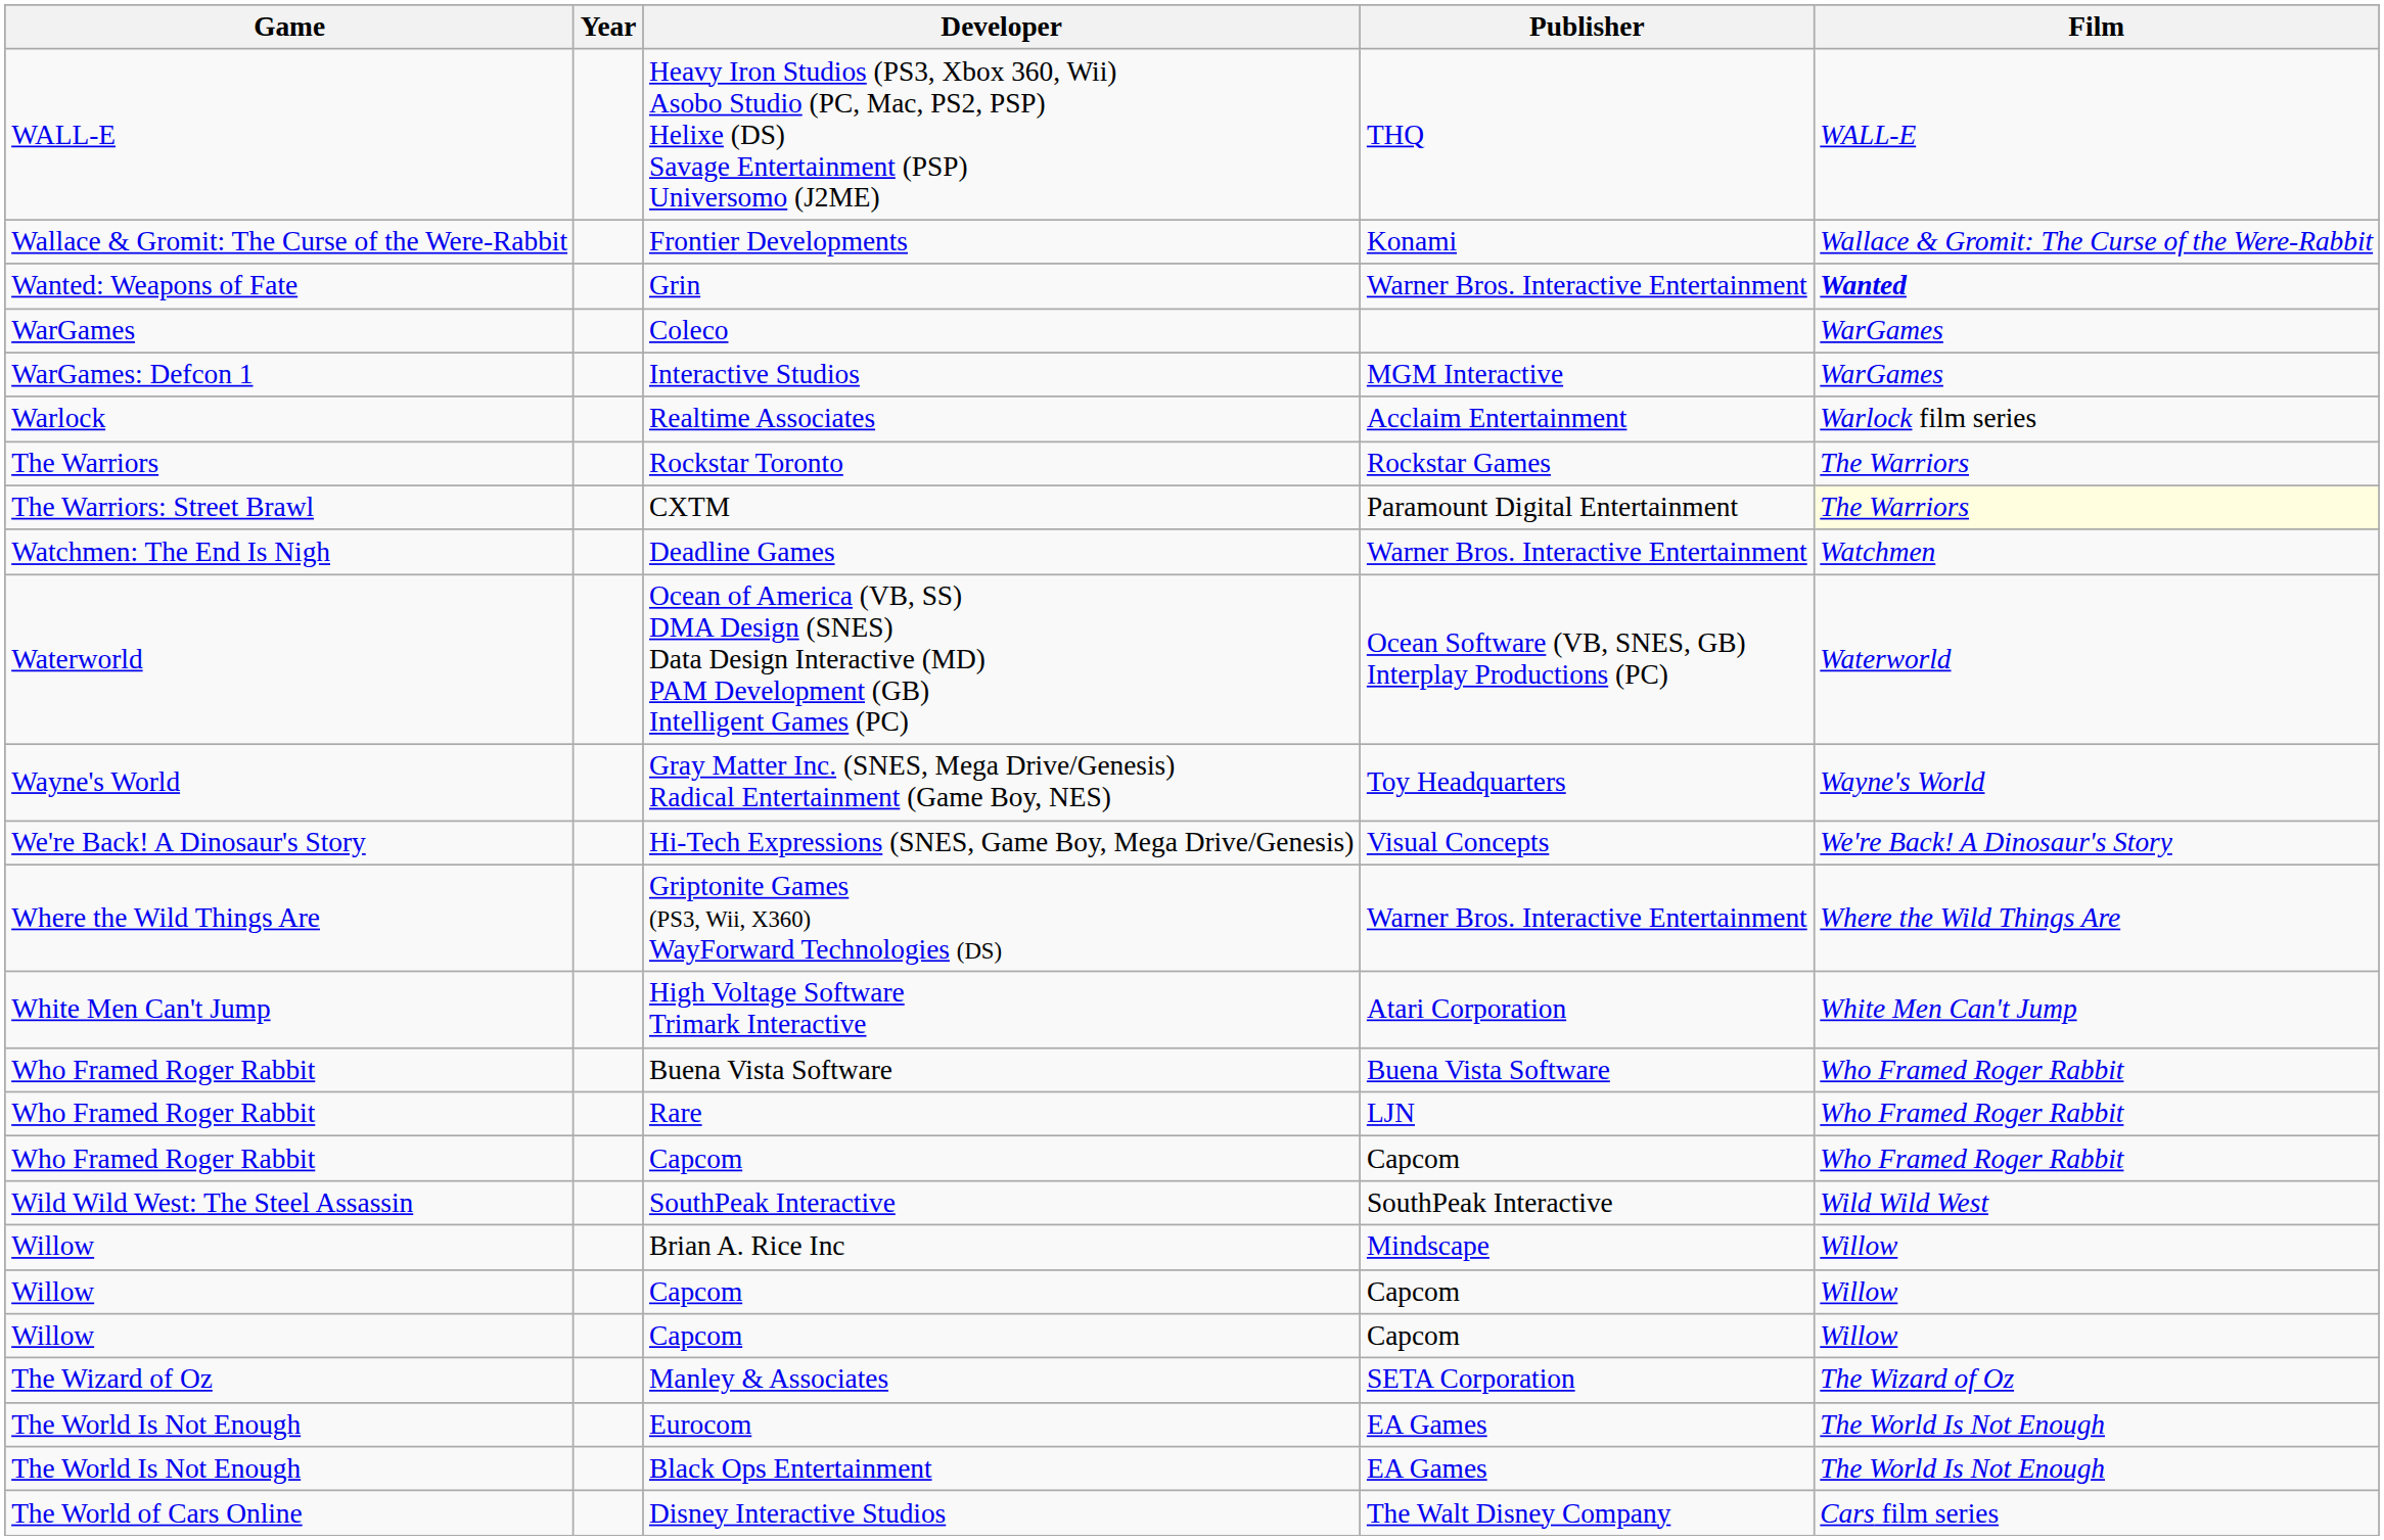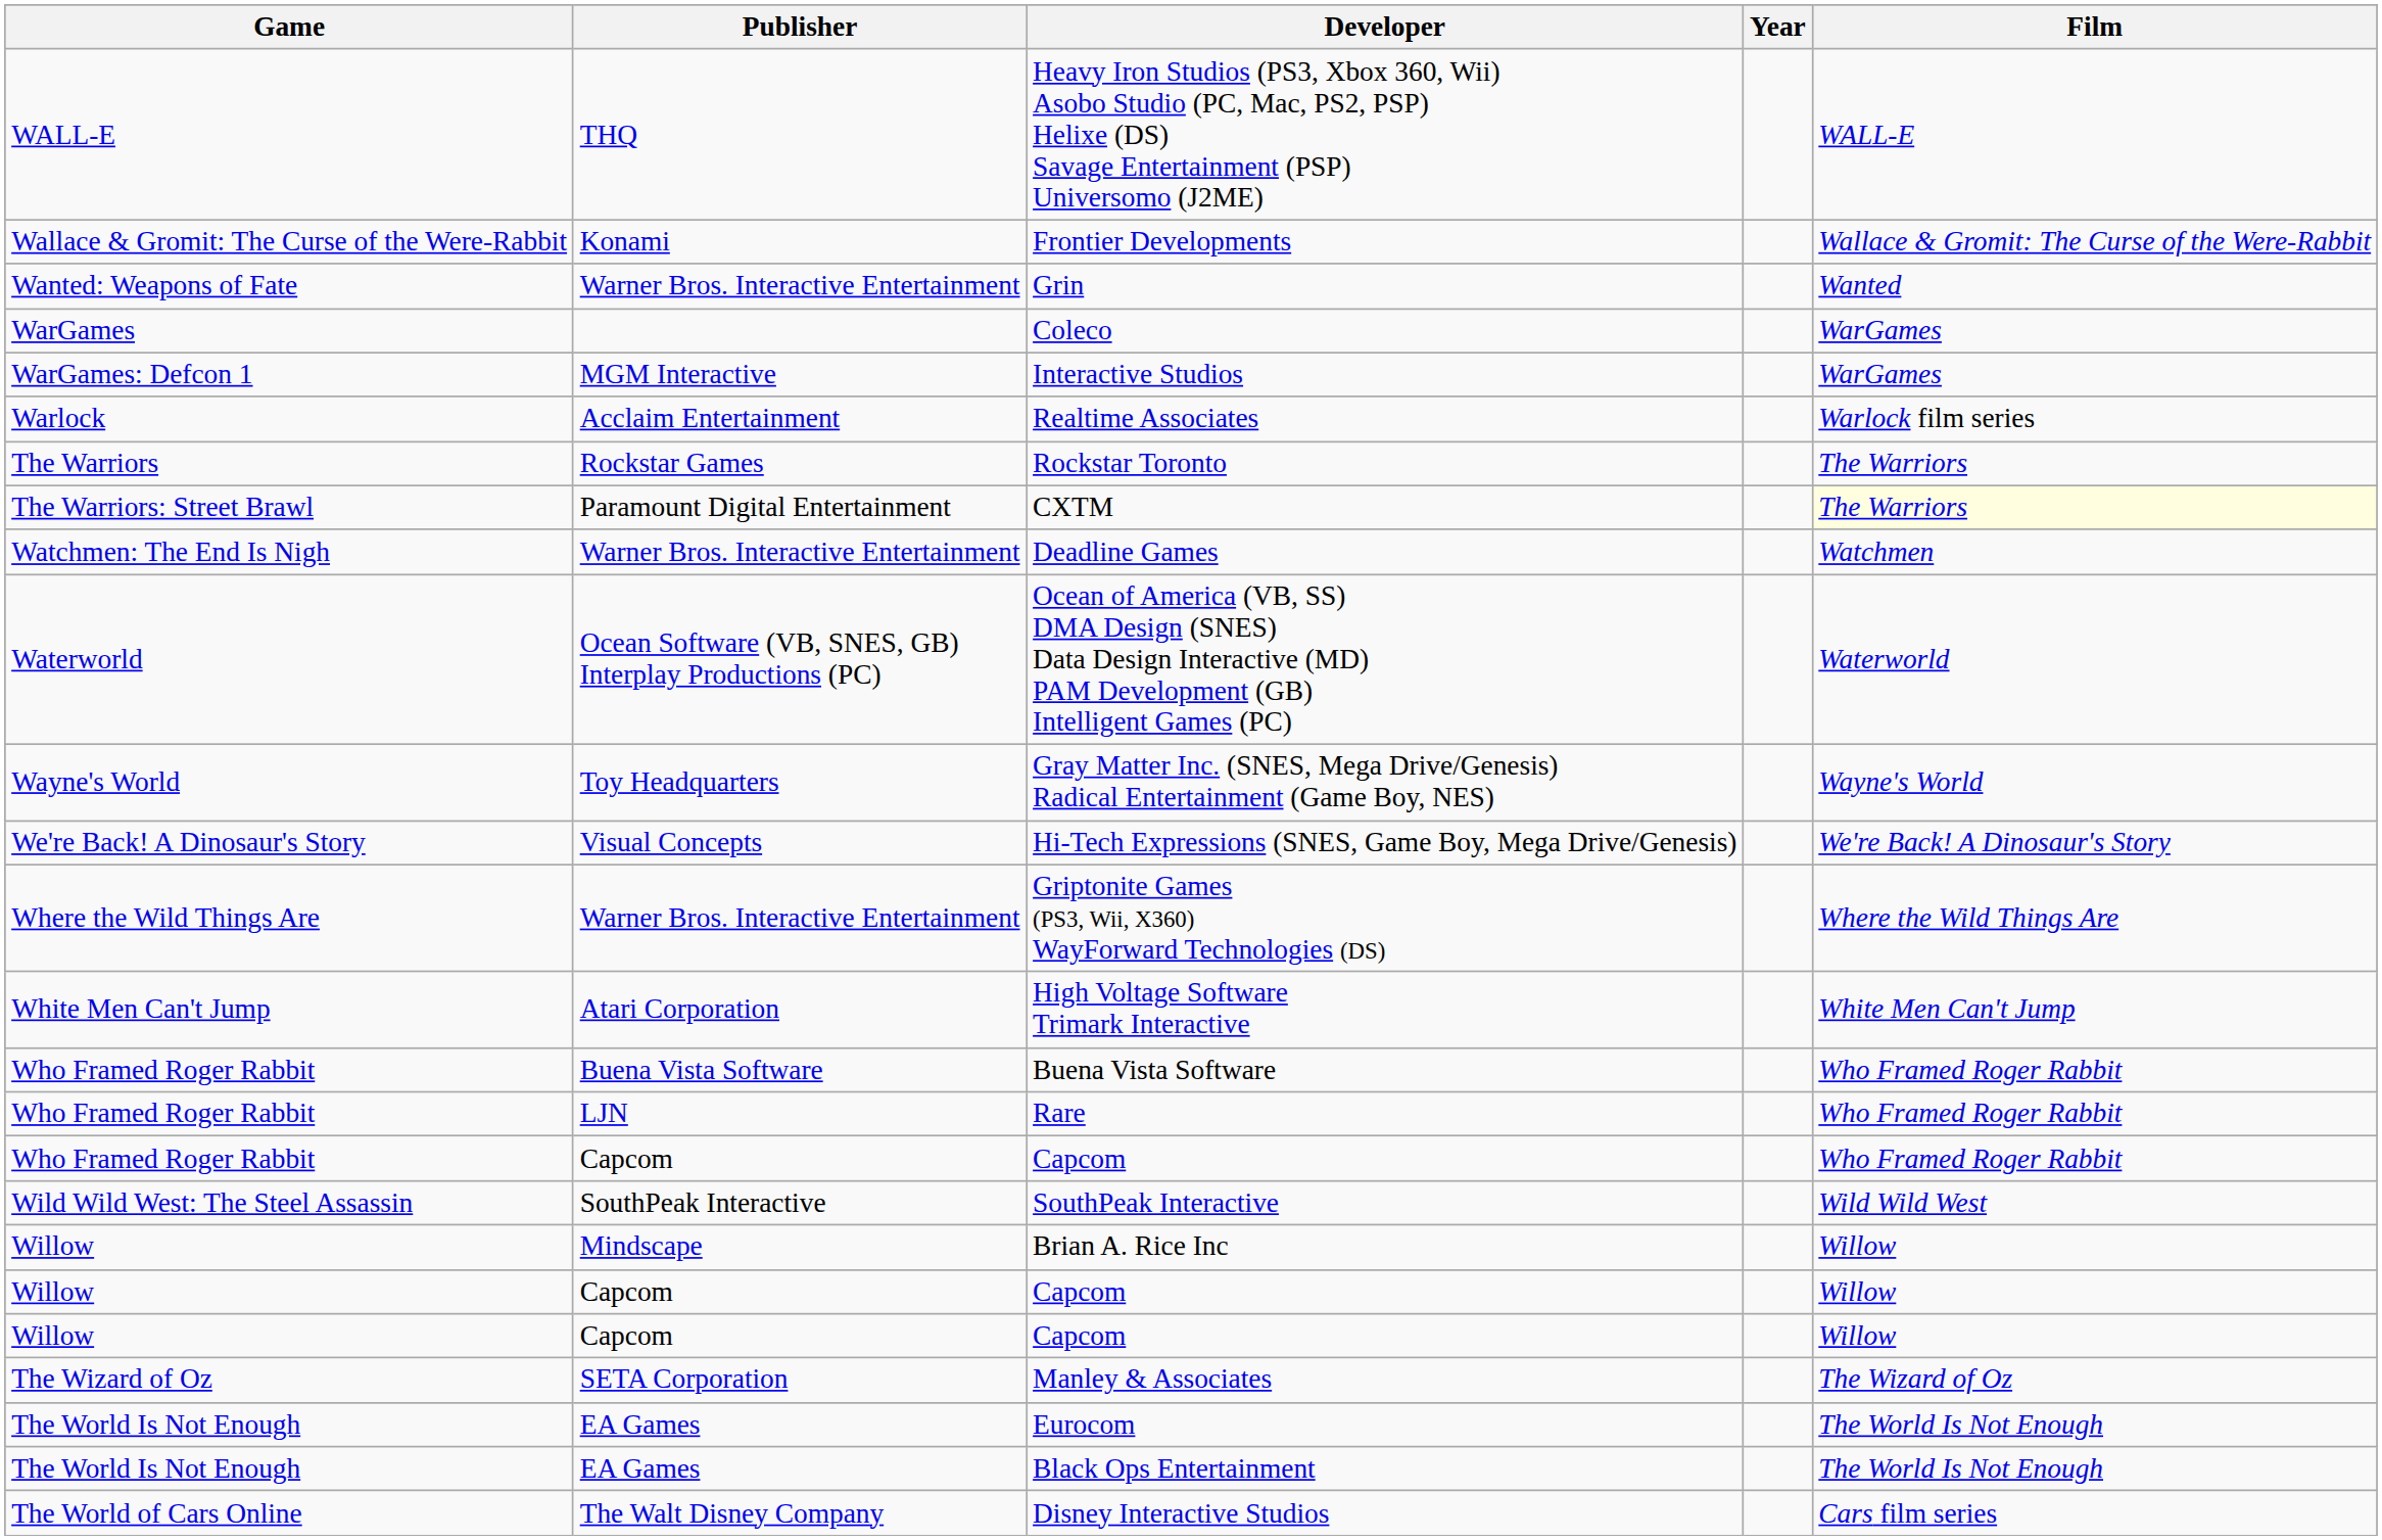 <table class="wikitable sortable">
 <tr>
 <th>Game</th>
+<th>Publisher</th>
+<th>Developer</th>
 <th>Year</th>
-<th>Developer</th>
-<th>Publisher</th>
 <th>Film</th>
 </tr>
 <tr>
 <td><a href='#'>WALL-E</a></td>
+<td><a href='#'>THQ</a></td>
+<td><a href='#'>Heavy Iron Studios</a> (PS3, Xbox 360, Wii) <br><a href='#'>Asobo Studio</a> (PC, Mac, PS2, PSP) <br><a href='#'>Helixe</a> (DS) <br><a href='#'>Savage Entertainment</a> (PSP) <br> <a href='#'>Universomo</a> (J2ME)</td>
 <td></td>
-<td><a href='#'>Heavy Iron Studios</a> (PS3, Xbox 360, Wii) <br><a href='#'>Asobo Studio</a> (PC, Mac, PS2, PSP) <br><a href='#'>Helixe</a> (DS) <br><a href='#'>Savage Entertainment</a> (PSP) <br> <a href='#'>Universomo</a> (J2ME)</td>
-<td><a href='#'>THQ</a></td>
 <td><em><a href='#'>WALL-E</a></em></td>
 </tr>
 <tr>
 <td><a href='#'>Wallace & Gromit: The Curse of the Were-Rabbit</a></td>
+<td><a href='#'>Konami</a></td>
+<td><a href='#'>Frontier Developments</a></td>
 <td></td>
-<td><a href='#'>Frontier Developments</a></td>
-<td><a href='#'>Konami</a></td>
 <td><em><a href='#'>Wallace & Gromit: The Curse of the Were-Rabbit</a></em></td>
 </tr>
 <tr>
 <td><a href='#'>Wanted: Weapons of Fate</a></td>
+<td><a href='#'>Warner Bros. Interactive Entertainment</a></td>
+<td><a href='#'>Grin</a></td>
 <td></td>
-<td><a href='#'>Grin</a></td>
-<td><a href='#'>Warner Bros. Interactive Entertainment</a></td>
-<td><strong><em><a href='#'>Wanted</a></em></strong></td>
+<td><em><a href='#'>Wanted</a></em></td>
 </tr>
 <tr>
 <td><a href='#'>WarGames</a></td>
 <td></td>
 <td><a href='#'>Coleco</a></td>
 <td></td>
 <td><em><a href='#'>WarGames</a></em></td>
 </tr>
 <tr>
 <td><a href='#'>WarGames: Defcon 1</a></td>
+<td><a href='#'>MGM Interactive</a> <br></td>
+<td><a href='#'>Interactive Studios</a></td>
 <td></td>
-<td><a href='#'>Interactive Studios</a></td>
-<td><a href='#'>MGM Interactive</a> <br></td>
 <td><em><a href='#'>WarGames</a></em></td>
 </tr>
 <tr>
 <td><a href='#'>Warlock</a></td>
+<td><a href='#'>Acclaim Entertainment</a></td>
+<td><a href='#'>Realtime Associates</a></td>
 <td></td>
-<td><a href='#'>Realtime Associates</a></td>
-<td><a href='#'>Acclaim Entertainment</a></td>
 <td><em><a href='#'>Warlock</a></em> film series</td>
 </tr>
 <tr>
 <td><a href='#'>The Warriors</a></td>
+<td><a href='#'>Rockstar Games</a></td>
+<td><a href='#'>Rockstar Toronto</a></td>
 <td></td>
-<td><a href='#'>Rockstar Toronto</a></td>
-<td><a href='#'>Rockstar Games</a></td>
 <td><em><a href='#'>The Warriors</a></em></td>
 </tr>
 <tr>
 <td><a href='#'>The Warriors: Street Brawl</a></td>
+<td>Paramount Digital Entertainment</td>
+<td>CXTM</td>
 <td></td>
-<td>CXTM</td>
-<td>Paramount Digital Entertainment</td>
 <td style="background: lightyellow;"><em><a href='#'>The Warriors</a></em></td>
 </tr>
 <tr>
 <td><a href='#'>Watchmen: The End Is Nigh</a></td>
+<td><a href='#'>Warner Bros. Interactive Entertainment</a></td>
+<td><a href='#'>Deadline Games</a></td>
 <td></td>
-<td><a href='#'>Deadline Games</a></td>
-<td><a href='#'>Warner Bros. Interactive Entertainment</a></td>
 <td><em><a href='#'>Watchmen</a></em></td>
 </tr>
 <tr>
 <td><a href='#'>Waterworld</a></td>
+<td><a href='#'>Ocean Software</a> (VB, SNES, GB)<br><a href='#'>Interplay Productions</a> (PC)</td>
+<td><a href='#'>Ocean of America</a> (VB, SS)<br><a href='#'>DMA Design</a> (SNES)<br>Data Design Interactive (MD)<br><a href='#'>PAM Development</a> (GB)<br><a href='#'>Intelligent Games</a> (PC)</td>
 <td></td>
-<td><a href='#'>Ocean of America</a> (VB, SS)<br><a href='#'>DMA Design</a> (SNES)<br>Data Design Interactive (MD)<br><a href='#'>PAM Development</a> (GB)<br><a href='#'>Intelligent Games</a> (PC)</td>
-<td><a href='#'>Ocean Software</a> (VB, SNES, GB)<br><a href='#'>Interplay Productions</a> (PC)</td>
 <td><em><a href='#'>Waterworld</a></em></td>
 </tr>
 <tr>
 <td><a href='#'>Wayne's World</a></td>
+<td><a href='#'>Toy Headquarters</a></td>
+<td><a href='#'>Gray Matter Inc.</a> (SNES, Mega Drive/Genesis)<br> <a href='#'>Radical Entertainment</a> (Game Boy, NES)</td>
 <td></td>
-<td><a href='#'>Gray Matter Inc.</a> (SNES, Mega Drive/Genesis)<br> <a href='#'>Radical Entertainment</a> (Game Boy, NES)</td>
-<td><a href='#'>Toy Headquarters</a></td>
 <td><em><a href='#'>Wayne's World</a></em></td>
 </tr>
 <tr>
 <td><a href='#'>We're Back! A Dinosaur's Story</a></td>
+<td><a href='#'>Visual Concepts</a></td>
+<td><a href='#'>Hi-Tech Expressions</a> (SNES, Game Boy, Mega Drive/Genesis)</td>
 <td></td>
-<td><a href='#'>Hi-Tech Expressions</a> (SNES, Game Boy, Mega Drive/Genesis)</td>
-<td><a href='#'>Visual Concepts</a></td>
 <td><em><a href='#'>We're Back! A Dinosaur's Story</a></em></td>
 </tr>
 <tr>
 <td><a href='#'>Where the Wild Things Are</a></td>
+<td><a href='#'>Warner Bros. Interactive Entertainment</a></td>
+<td><a href='#'>Griptonite Games</a><br><small>(PS3, Wii, X360)</small><br><a href='#'>WayForward Technologies</a> <small>(DS)</small></td>
 <td></td>
-<td><a href='#'>Griptonite Games</a><br><small>(PS3, Wii, X360)</small><br><a href='#'>WayForward Technologies</a> <small>(DS)</small></td>
-<td><a href='#'>Warner Bros. Interactive Entertainment</a></td>
 <td><em><a href='#'>Where the Wild Things Are</a></em></td>
 </tr>
 <tr>
 <td><a href='#'>White Men Can't Jump</a></td>
+<td><a href='#'>Atari Corporation</a></td>
+<td><a href='#'>High Voltage Software</a><br><a href='#'>Trimark Interactive</a></td>
 <td></td>
-<td><a href='#'>High Voltage Software</a><br><a href='#'>Trimark Interactive</a></td>
-<td><a href='#'>Atari Corporation</a></td>
 <td><em><a href='#'>White Men Can't Jump</a></em></td>
 </tr>
 <tr>
 <td><a href='#'>Who Framed Roger Rabbit</a></td>
+<td><a href='#'>Buena Vista Software</a></td>
+<td>Buena Vista Software</td>
 <td></td>
-<td>Buena Vista Software</td>
-<td><a href='#'>Buena Vista Software</a></td>
 <td><em><a href='#'>Who Framed Roger Rabbit</a></em></td>
 </tr>
 <tr>
 <td><a href='#'>Who Framed Roger Rabbit</a></td>
+<td><a href='#'>LJN</a></td>
+<td><a href='#'>Rare</a></td>
 <td></td>
-<td><a href='#'>Rare</a></td>
-<td><a href='#'>LJN</a></td>
 <td><em><a href='#'>Who Framed Roger Rabbit</a></em></td>
 </tr>
 <tr>
 <td><a href='#'>Who Framed Roger Rabbit</a></td>
+<td>Capcom</td>
+<td><a href='#'>Capcom</a></td>
 <td></td>
-<td><a href='#'>Capcom</a></td>
-<td>Capcom</td>
 <td><em><a href='#'>Who Framed Roger Rabbit</a></em></td>
 </tr>
 <tr>
 <td><a href='#'>Wild Wild West: The Steel Assassin</a></td>
+<td>SouthPeak Interactive</td>
+<td><a href='#'>SouthPeak Interactive</a></td>
 <td></td>
-<td><a href='#'>SouthPeak Interactive</a></td>
-<td>SouthPeak Interactive</td>
 <td><em><a href='#'>Wild Wild West</a></em></td>
 </tr>
 <tr>
 <td><a href='#'>Willow</a></td>
+<td><a href='#'>Mindscape</a></td>
+<td>Brian A. Rice Inc</td>
 <td></td>
-<td>Brian A. Rice Inc</td>
-<td><a href='#'>Mindscape</a></td>
 <td><em><a href='#'>Willow</a></em></td>
 </tr>
 <tr>
 <td><a href='#'>Willow</a></td>
+<td>Capcom</td>
+<td><a href='#'>Capcom</a></td>
 <td></td>
-<td><a href='#'>Capcom</a></td>
-<td>Capcom</td>
 <td><em><a href='#'>Willow</a></em></td>
 </tr>
 <tr>
 <td><a href='#'>Willow</a></td>
+<td>Capcom</td>
+<td><a href='#'>Capcom</a></td>
 <td></td>
-<td><a href='#'>Capcom</a></td>
-<td>Capcom</td>
 <td><em><a href='#'>Willow</a></em></td>
 </tr>
 <tr>
 <td><a href='#'>The Wizard of Oz</a></td>
+<td><a href='#'>SETA Corporation</a></td>
+<td><a href='#'>Manley & Associates</a></td>
 <td></td>
-<td><a href='#'>Manley & Associates</a></td>
-<td><a href='#'>SETA Corporation</a></td>
 <td><em><a href='#'>The Wizard of Oz</a></em></td>
 </tr>
 <tr>
 <td><a href='#'>The World Is Not Enough</a></td>
+<td><a href='#'>EA Games</a></td>
+<td><a href='#'>Eurocom</a></td>
 <td></td>
-<td><a href='#'>Eurocom</a></td>
-<td><a href='#'>EA Games</a></td>
 <td><em><a href='#'>The World Is Not Enough</a></em></td>
 </tr>
 <tr>
 <td><a href='#'>The World Is Not Enough</a></td>
+<td><a href='#'>EA Games</a></td>
+<td><a href='#'>Black Ops Entertainment</a></td>
 <td></td>
-<td><a href='#'>Black Ops Entertainment</a></td>
-<td><a href='#'>EA Games</a></td>
 <td><em><a href='#'>The World Is Not Enough</a></em></td>
 </tr>
 <tr>
 <td><a href='#'>The World of Cars Online</a></td>
+<td><a href='#'>The Walt Disney Company</a></td>
+<td><a href='#'>Disney Interactive Studios</a></td>
 <td></td>
-<td><a href='#'>Disney Interactive Studios</a></td>
-<td><a href='#'>The Walt Disney Company</a></td>
 <td><a href='#'><em>Cars</em> film series</a></td>
 </tr>
 </table>
